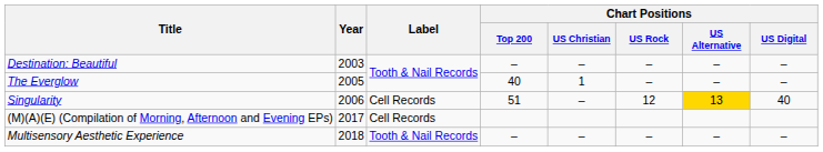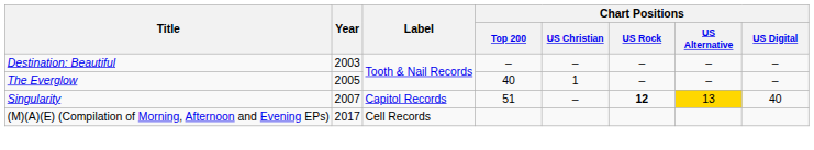 <table class="wikitable">
 <tr>
 <th rowspan="2">Title</th>
 <th rowspan="2">Year</th>
 <th rowspan="2">Label</th>
 <th colspan="5">Chart Positions</th>
 </tr>
 <tr>
 <th style="width:86px;"><small><a href='#'>Top 200</a></small></th>
 <th style="width:86px;"><small><a href='#'>US Christian</a></small></th>
 <th style="width:86px;"><small><a href='#'>US Rock</a></small></th>
 <th style="width:86px;"><small><a href='#'>US Alternative</a></small></th>
 <th style="width:86px;"><small><a href='#'>US Digital</a></small></th>
 </tr>
 <tr>
 <td><em><a href='#'>Destination: Beautiful</a></em></td>
 <td>2003</td>
 <td rowspan="2"><a href='#'>Tooth & Nail Records</a></td>
 <td style="text-align:center;">–</td>
 <td style="text-align:center;">–</td>
 <td style="text-align:center;">–</td>
 <td style="text-align:center;">–</td>
 <td style="text-align:center;">–</td>
 </tr>
 <tr>
 <td><em><a href='#'>The Everglow</a></em></td>
 <td>2005</td>
 <td style="text-align:center;">40</td>
 <td style="text-align:center;">1</td>
 <td style="text-align:center;">–</td>
 <td style="text-align:center;">–</td>
 <td style="text-align:center;">–</td>
 </tr>
 <tr>
 <td><em><a href='#'>Singularity</a></em></td>
-<td>2006</td>
-<td>Cell Records</td>
+<td>2007</td>
+<td><a href='#'>Capitol Records</a></td>
 <td style="text-align:center;">51</td>
 <td style="text-align:center;">–</td>
-<td style="text-align:center;">12</td>
+<td style="text-align:center;"><strong>12</strong></td>
 <td style="background: gold; text-align:center;">13</td>
 <td style="text-align:center;">40</td>
 </tr>
 <tr>
 <td>(M)(A)(E) (Compilation of <a href='#'>Morning</a>, <a href='#'>Afternoon</a> and <a href='#'>Evening</a> EPs)</td>
 <td>2017</td>
 <td>Cell Records</td>
 <td></td>
 <td></td>
 <td></td>
 <td></td>
 </tr>
-<tr>
-<td><em>Multisensory Aesthetic Experience</em></td>
-<td>2018</td>
-<td><a href='#'>Tooth & Nail Records</a></td>
-<td style="text-align:center;">–</td>
-<td style="text-align:center;">–</td>
-<td style="text-align:center;">–</td>
-<td style="text-align:center;">–</td>
-<td style="text-align:center;">–</td>
-</tr>
 </table>
